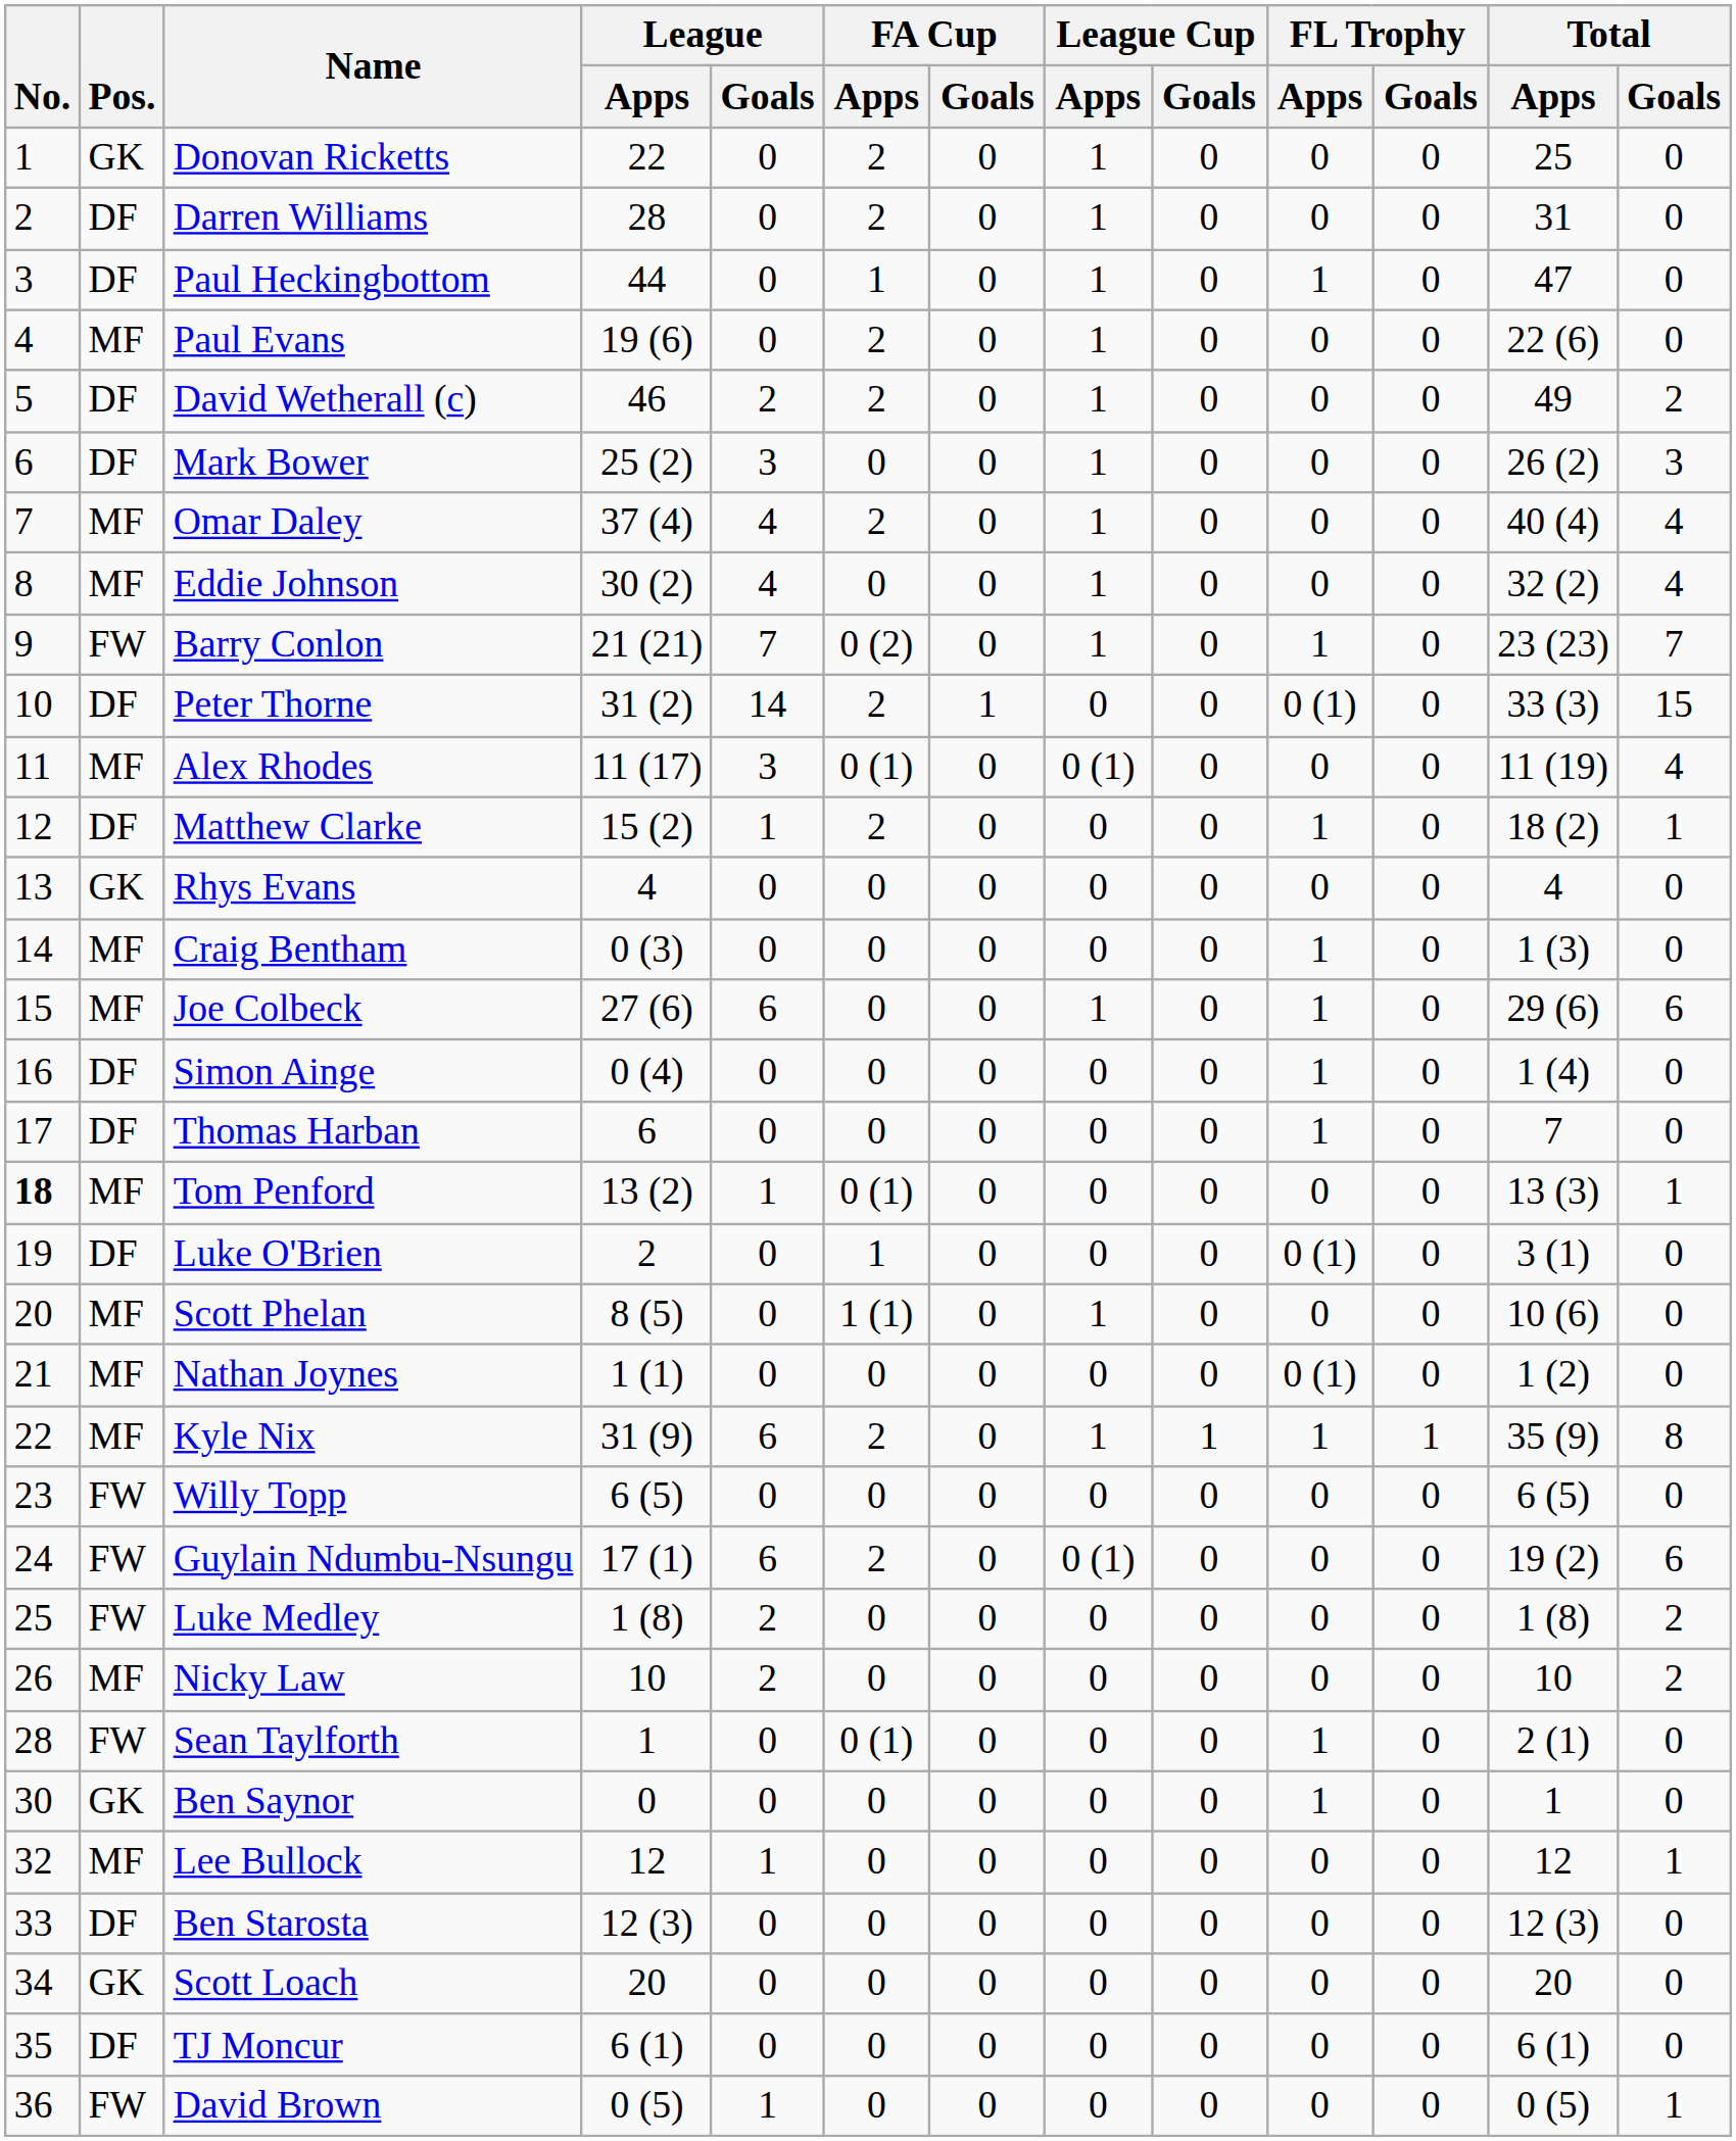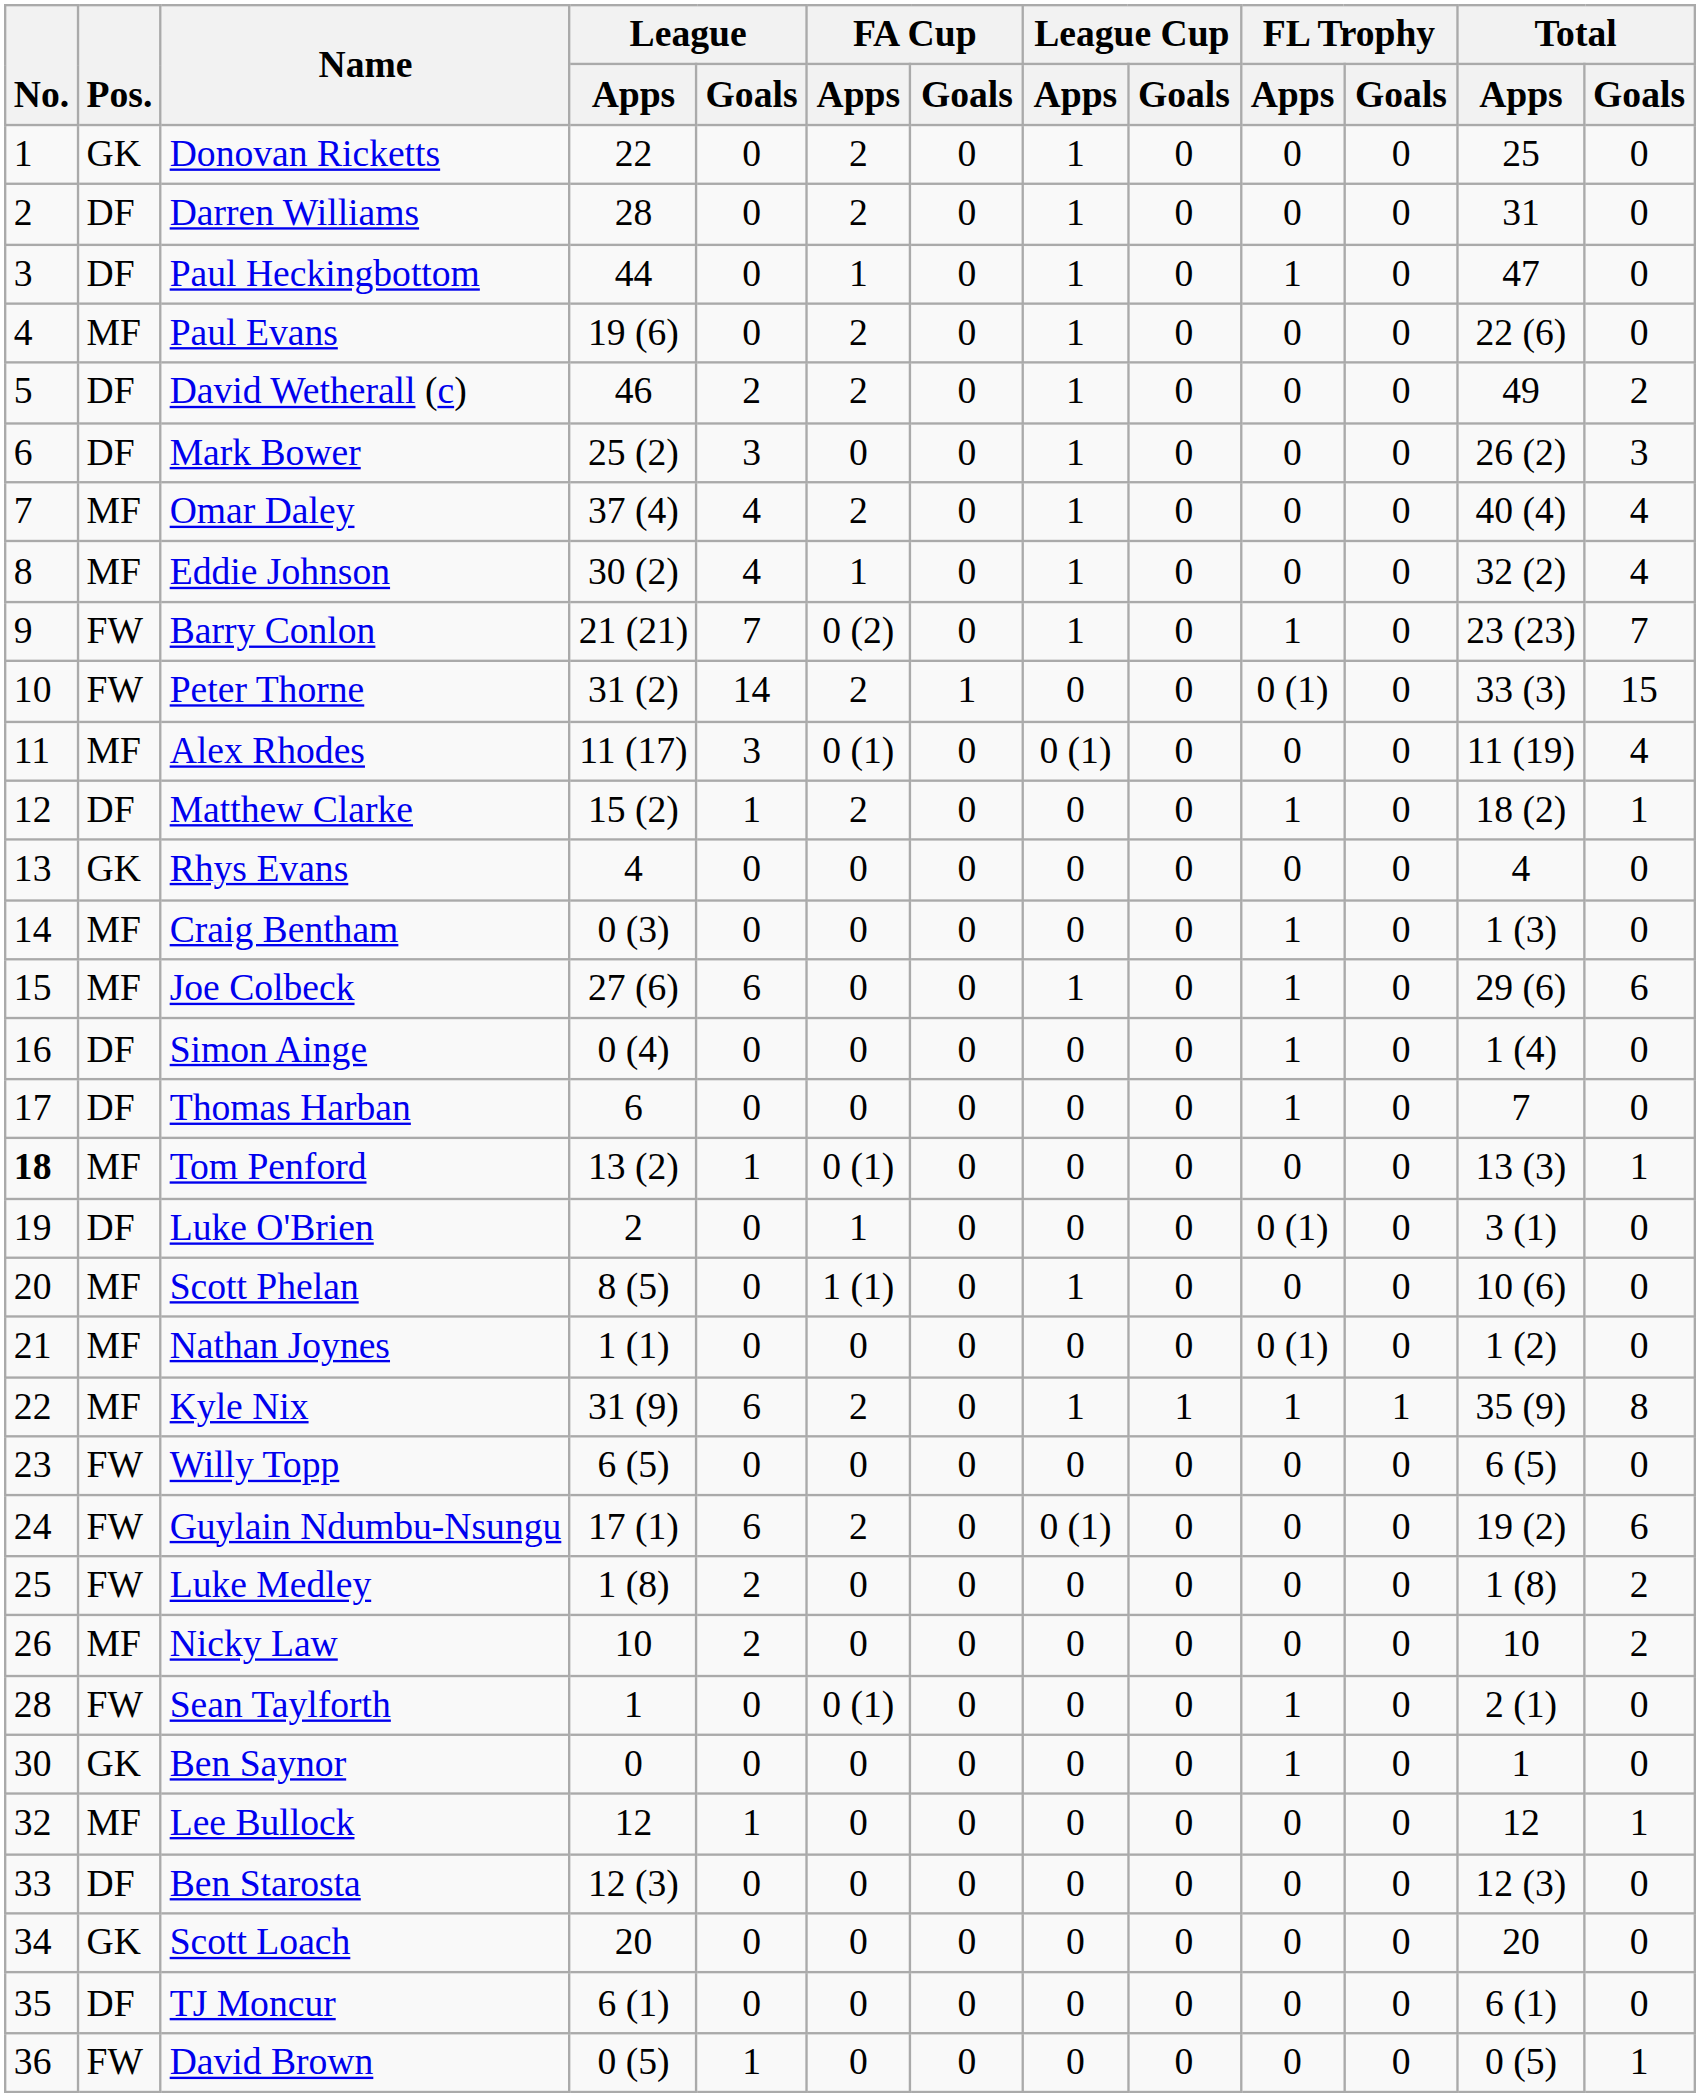 <table class="wikitable" style="text-align:center">
 <tr>
 <th rowspan="2" valign="bottom">No.</th>
 <th rowspan="2" valign="bottom">Pos.</th>
 <th rowspan="2">Name</th>
 <th colspan="2" width="85">League</th>
 <th colspan="2" width="85">FA Cup</th>
 <th colspan="2" width="85">League Cup</th>
 <th colspan="2" width="85">FL Trophy</th>
 <th colspan="2" width="85">Total</th>
 </tr>
 <tr>
 <th>Apps</th>
 <th>Goals</th>
 <th>Apps</th>
 <th>Goals</th>
 <th>Apps</th>
 <th>Goals</th>
 <th>Apps</th>
 <th>Goals</th>
 <th>Apps</th>
 <th>Goals</th>
 </tr>
 <tr>
 <td align="left">1</td>
 <td align="left">GK</td>
 <td align="left"> <a href='#'>Donovan Ricketts</a></td>
 <td>22</td>
 <td>0</td>
 <td>2</td>
 <td>0</td>
 <td>1</td>
 <td>0</td>
 <td>0</td>
 <td>0</td>
 <td>25</td>
 <td>0</td>
 </tr>
 <tr>
 <td align="left">2</td>
 <td align="left">DF</td>
 <td align="left"> <a href='#'>Darren Williams</a></td>
 <td>28</td>
 <td>0</td>
 <td>2</td>
 <td>0</td>
 <td>1</td>
 <td>0</td>
 <td>0</td>
 <td>0</td>
 <td>31</td>
 <td>0</td>
 </tr>
 <tr>
 <td align="left">3</td>
 <td align="left">DF</td>
 <td align="left"> <a href='#'>Paul Heckingbottom</a></td>
 <td>44</td>
 <td>0</td>
 <td>1</td>
 <td>0</td>
 <td>1</td>
 <td>0</td>
 <td>1</td>
 <td>0</td>
 <td>47</td>
 <td>0</td>
 </tr>
 <tr>
 <td align="left">4</td>
 <td align="left">MF</td>
 <td align="left"> <a href='#'>Paul Evans</a></td>
 <td>19 (6)</td>
 <td>0</td>
 <td>2</td>
 <td>0</td>
 <td>1</td>
 <td>0</td>
 <td>0</td>
 <td>0</td>
 <td>22 (6)</td>
 <td>0</td>
 </tr>
 <tr>
 <td align="left">5</td>
 <td align="left">DF</td>
 <td align="left"> <a href='#'>David Wetherall</a> (<a href='#'>c</a>)</td>
 <td>46</td>
 <td>2</td>
 <td>2</td>
 <td>0</td>
 <td>1</td>
 <td>0</td>
 <td>0</td>
 <td>0</td>
 <td>49</td>
 <td>2</td>
 </tr>
 <tr>
 <td align="left">6</td>
 <td align="left">DF</td>
 <td align="left"> <a href='#'>Mark Bower</a></td>
 <td>25 (2)</td>
 <td>3</td>
 <td>0</td>
 <td>0</td>
 <td>1</td>
 <td>0</td>
 <td>0</td>
 <td>0</td>
 <td>26 (2)</td>
 <td>3</td>
 </tr>
 <tr>
 <td align="left">7</td>
 <td align="left">MF</td>
 <td align="left"> <a href='#'>Omar Daley</a></td>
 <td>37 (4)</td>
 <td>4</td>
 <td>2</td>
 <td>0</td>
 <td>1</td>
 <td>0</td>
 <td>0</td>
 <td>0</td>
 <td>40 (4)</td>
 <td>4</td>
 </tr>
 <tr>
 <td align="left">8</td>
 <td align="left">MF</td>
 <td align="left"> <a href='#'>Eddie Johnson</a></td>
 <td>30 (2)</td>
 <td>4</td>
-<td>0</td>
+<td>1</td>
 <td>0</td>
 <td>1</td>
 <td>0</td>
 <td>0</td>
 <td>0</td>
 <td>32 (2)</td>
 <td>4</td>
 </tr>
 <tr>
 <td align="left">9</td>
 <td align="left">FW</td>
 <td align="left"> <a href='#'>Barry Conlon</a></td>
 <td>21 (21)</td>
 <td>7</td>
 <td>0 (2)</td>
 <td>0</td>
 <td>1</td>
 <td>0</td>
 <td>1</td>
 <td>0</td>
 <td>23 (23)</td>
 <td>7</td>
 </tr>
 <tr>
 <td align="left">10</td>
-<td align="left">DF</td>
+<td align="left">FW</td>
 <td align="left"> <a href='#'>Peter Thorne</a></td>
 <td>31 (2)</td>
 <td>14</td>
 <td>2</td>
 <td>1</td>
 <td>0</td>
 <td>0</td>
 <td>0 (1)</td>
 <td>0</td>
 <td>33 (3)</td>
 <td>15</td>
 </tr>
 <tr>
 <td align="left">11</td>
 <td align="left">MF</td>
 <td align="left"> <a href='#'>Alex Rhodes</a></td>
 <td>11 (17)</td>
 <td>3</td>
 <td>0 (1)</td>
 <td>0</td>
 <td>0 (1)</td>
 <td>0</td>
 <td>0</td>
 <td>0</td>
 <td>11 (19)</td>
 <td>4</td>
 </tr>
 <tr>
 <td align="left">12</td>
 <td align="left">DF</td>
 <td align="left"> <a href='#'>Matthew Clarke</a></td>
 <td>15 (2)</td>
 <td>1</td>
 <td>2</td>
 <td>0</td>
 <td>0</td>
 <td>0</td>
 <td>1</td>
 <td>0</td>
 <td>18 (2)</td>
 <td>1</td>
 </tr>
 <tr>
 <td align="left">13</td>
 <td align="left">GK</td>
 <td align="left"> <a href='#'>Rhys Evans</a></td>
 <td>4</td>
 <td>0</td>
 <td>0</td>
 <td>0</td>
 <td>0</td>
 <td>0</td>
 <td>0</td>
 <td>0</td>
 <td>4</td>
 <td>0</td>
 </tr>
 <tr>
 <td align="left">14</td>
 <td align="left">MF</td>
 <td align="left"> <a href='#'>Craig Bentham</a></td>
 <td>0 (3)</td>
 <td>0</td>
 <td>0</td>
 <td>0</td>
 <td>0</td>
 <td>0</td>
 <td>1</td>
 <td>0</td>
 <td>1 (3)</td>
 <td>0</td>
 </tr>
 <tr>
 <td align="left">15</td>
 <td align="left">MF</td>
 <td align="left"> <a href='#'>Joe Colbeck</a></td>
 <td>27 (6)</td>
 <td>6</td>
 <td>0</td>
 <td>0</td>
 <td>1</td>
 <td>0</td>
 <td>1</td>
 <td>0</td>
 <td>29 (6)</td>
 <td>6</td>
 </tr>
 <tr>
 <td align="left">16</td>
 <td align="left">DF</td>
 <td align="left"> <a href='#'>Simon Ainge</a></td>
 <td>0 (4)</td>
 <td>0</td>
 <td>0</td>
 <td>0</td>
 <td>0</td>
 <td>0</td>
 <td>1</td>
 <td>0</td>
 <td>1 (4)</td>
 <td>0</td>
 </tr>
 <tr>
 <td align="left">17</td>
 <td align="left">DF</td>
 <td align="left"> <a href='#'>Thomas Harban</a></td>
 <td>6</td>
 <td>0</td>
 <td>0</td>
 <td>0</td>
 <td>0</td>
 <td>0</td>
 <td>1</td>
 <td>0</td>
 <td>7</td>
 <td>0</td>
 </tr>
 <tr>
 <td align="left"><strong>18</strong></td>
 <td align="left">MF</td>
 <td align="left"> <a href='#'>Tom Penford</a></td>
 <td>13 (2)</td>
 <td>1</td>
 <td>0 (1)</td>
 <td>0</td>
 <td>0</td>
 <td>0</td>
 <td>0</td>
 <td>0</td>
 <td>13 (3)</td>
 <td>1</td>
 </tr>
 <tr>
 <td align="left">19</td>
 <td align="left">DF</td>
 <td align="left"> <a href='#'>Luke O'Brien</a></td>
 <td>2</td>
 <td>0</td>
 <td>1</td>
 <td>0</td>
 <td>0</td>
 <td>0</td>
 <td>0 (1)</td>
 <td>0</td>
 <td>3 (1)</td>
 <td>0</td>
 </tr>
 <tr>
 <td align="left">20</td>
 <td align="left">MF</td>
 <td align="left"> <a href='#'>Scott Phelan</a></td>
 <td>8 (5)</td>
 <td>0</td>
 <td>1 (1)</td>
 <td>0</td>
 <td>1</td>
 <td>0</td>
 <td>0</td>
 <td>0</td>
 <td>10 (6)</td>
 <td>0</td>
 </tr>
 <tr>
 <td align="left">21</td>
 <td align="left">MF</td>
 <td align="left"> <a href='#'>Nathan Joynes</a></td>
 <td>1 (1)</td>
 <td>0</td>
 <td>0</td>
 <td>0</td>
 <td>0</td>
 <td>0</td>
 <td>0 (1)</td>
 <td>0</td>
 <td>1 (2)</td>
 <td>0</td>
 </tr>
 <tr>
 <td align="left">22</td>
 <td align="left">MF</td>
 <td align="left"> <a href='#'>Kyle Nix</a></td>
 <td>31 (9)</td>
 <td>6</td>
 <td>2</td>
 <td>0</td>
 <td>1</td>
 <td>1</td>
 <td>1</td>
 <td>1</td>
 <td>35 (9)</td>
 <td>8</td>
 </tr>
 <tr>
 <td align="left">23</td>
 <td align="left">FW</td>
 <td align="left"> <a href='#'>Willy Topp</a></td>
 <td>6 (5)</td>
 <td>0</td>
 <td>0</td>
 <td>0</td>
 <td>0</td>
 <td>0</td>
 <td>0</td>
 <td>0</td>
 <td>6 (5)</td>
 <td>0</td>
 </tr>
 <tr>
 <td align="left">24</td>
 <td align="left">FW</td>
 <td align="left"> <a href='#'>Guylain Ndumbu-Nsungu</a></td>
 <td>17 (1)</td>
 <td>6</td>
 <td>2</td>
 <td>0</td>
 <td>0 (1)</td>
 <td>0</td>
 <td>0</td>
 <td>0</td>
 <td>19 (2)</td>
 <td>6</td>
 </tr>
 <tr>
 <td align="left">25</td>
 <td align="left">FW</td>
 <td align="left"> <a href='#'>Luke Medley</a></td>
 <td>1 (8)</td>
 <td>2</td>
 <td>0</td>
 <td>0</td>
 <td>0</td>
 <td>0</td>
 <td>0</td>
 <td>0</td>
 <td>1 (8)</td>
 <td>2</td>
 </tr>
 <tr>
 <td align="left">26</td>
 <td align="left">MF</td>
 <td align="left"> <a href='#'>Nicky Law</a></td>
 <td>10</td>
 <td>2</td>
 <td>0</td>
 <td>0</td>
 <td>0</td>
 <td>0</td>
 <td>0</td>
 <td>0</td>
 <td>10</td>
 <td>2</td>
 </tr>
 <tr>
 <td align="left">28</td>
 <td align="left">FW</td>
 <td align="left"> <a href='#'>Sean Taylforth</a></td>
 <td>1</td>
 <td>0</td>
 <td>0 (1)</td>
 <td>0</td>
 <td>0</td>
 <td>0</td>
 <td>1</td>
 <td>0</td>
 <td>2 (1)</td>
 <td>0</td>
 </tr>
 <tr>
 <td align="left">30</td>
 <td align="left">GK</td>
 <td align="left"> <a href='#'>Ben Saynor</a></td>
 <td>0</td>
 <td>0</td>
 <td>0</td>
 <td>0</td>
 <td>0</td>
 <td>0</td>
 <td>1</td>
 <td>0</td>
 <td>1</td>
 <td>0</td>
 </tr>
 <tr>
 <td align="left">32</td>
 <td align="left">MF</td>
 <td align="left"> <a href='#'>Lee Bullock</a></td>
 <td>12</td>
 <td>1</td>
 <td>0</td>
 <td>0</td>
 <td>0</td>
 <td>0</td>
 <td>0</td>
 <td>0</td>
 <td>12</td>
 <td>1</td>
 </tr>
 <tr>
 <td align="left">33</td>
 <td align="left">DF</td>
 <td align="left"> <a href='#'>Ben Starosta</a></td>
 <td>12 (3)</td>
 <td>0</td>
 <td>0</td>
 <td>0</td>
 <td>0</td>
 <td>0</td>
 <td>0</td>
 <td>0</td>
 <td>12 (3)</td>
 <td>0</td>
 </tr>
 <tr>
 <td align="left">34</td>
 <td align="left">GK</td>
 <td align="left"> <a href='#'>Scott Loach</a></td>
 <td>20</td>
 <td>0</td>
 <td>0</td>
 <td>0</td>
 <td>0</td>
 <td>0</td>
 <td>0</td>
 <td>0</td>
 <td>20</td>
 <td>0</td>
 </tr>
 <tr>
 <td align="left">35</td>
 <td align="left">DF</td>
 <td align="left"> <a href='#'>TJ Moncur</a></td>
 <td>6 (1)</td>
 <td>0</td>
 <td>0</td>
 <td>0</td>
 <td>0</td>
 <td>0</td>
 <td>0</td>
 <td>0</td>
 <td>6 (1)</td>
 <td>0</td>
 </tr>
 <tr>
 <td align="left">36</td>
 <td align="left">FW</td>
 <td align="left"> <a href='#'>David Brown</a></td>
 <td>0 (5)</td>
 <td>1</td>
 <td>0</td>
 <td>0</td>
 <td>0</td>
 <td>0</td>
 <td>0</td>
 <td>0</td>
 <td>0 (5)</td>
 <td>1</td>
 </tr>
 </table>
